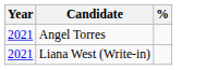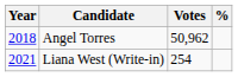 <table class="wikitable">
 <tr>
 <th>Year</th>
 <th>Candidate</th>
+<th>Votes</th>
 <th>%</th>
 </tr>
 <tr>
-<td rowspan="1"><a href='#'>2021</a></td>
+<td rowspan="1"><a href='#'>2018</a></td>
 <td>Angel Torres </td>
+<td>50,962</td>
 <td></td>
 </tr>
 <tr>
 <td rowspan="1"><a href='#'>2021</a></td>
 <td>Liana West (Write-in) </td>
+<td>254</td>
 <td></td>
 </tr>
 </table>
